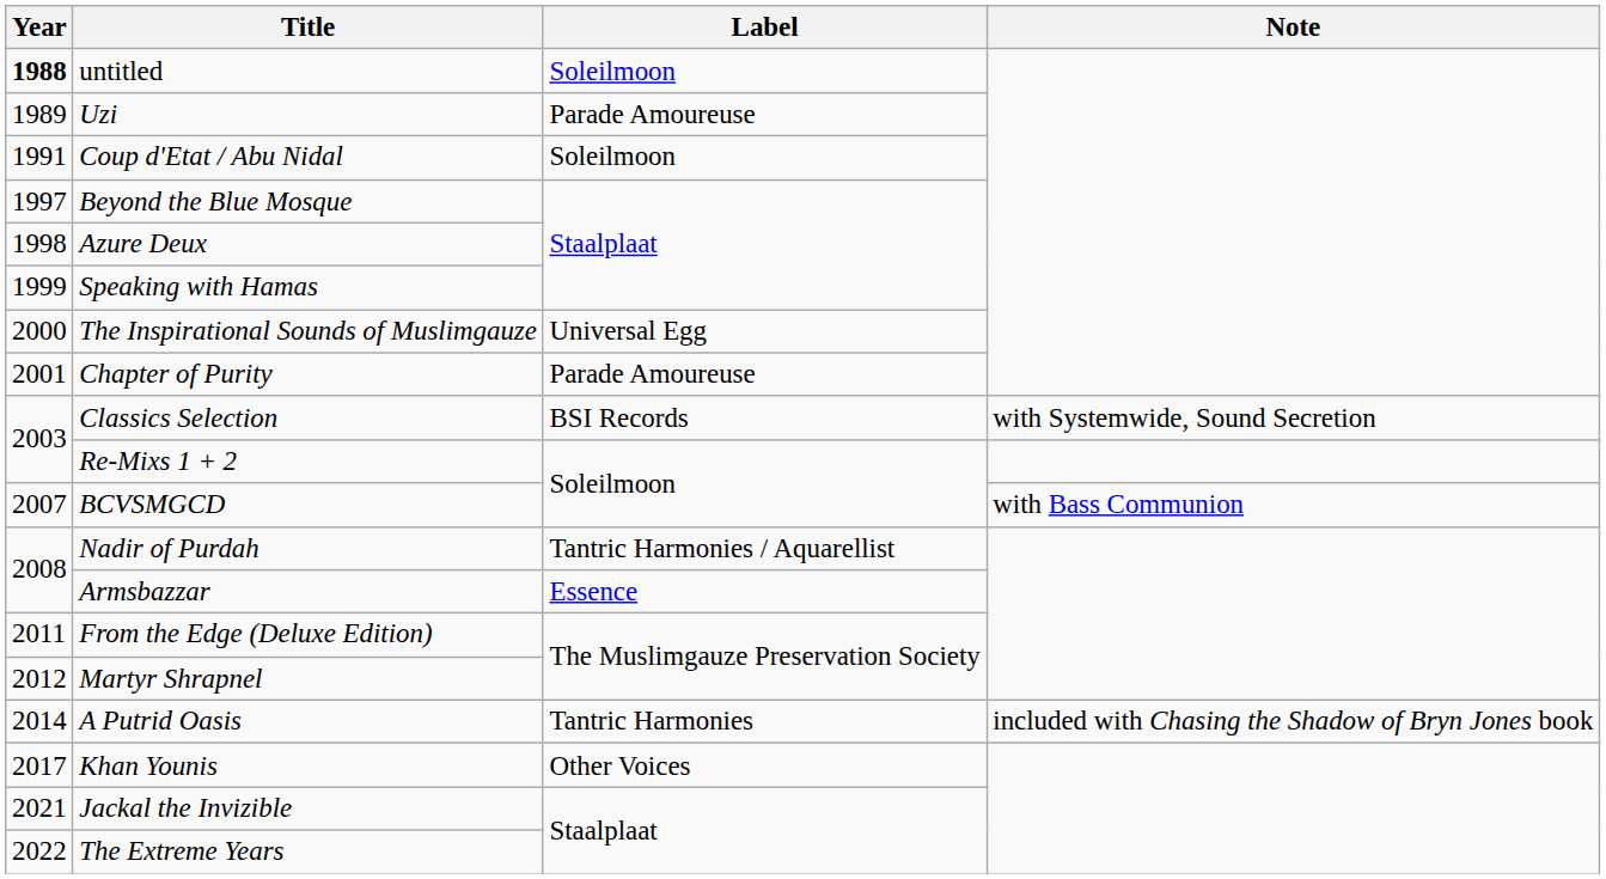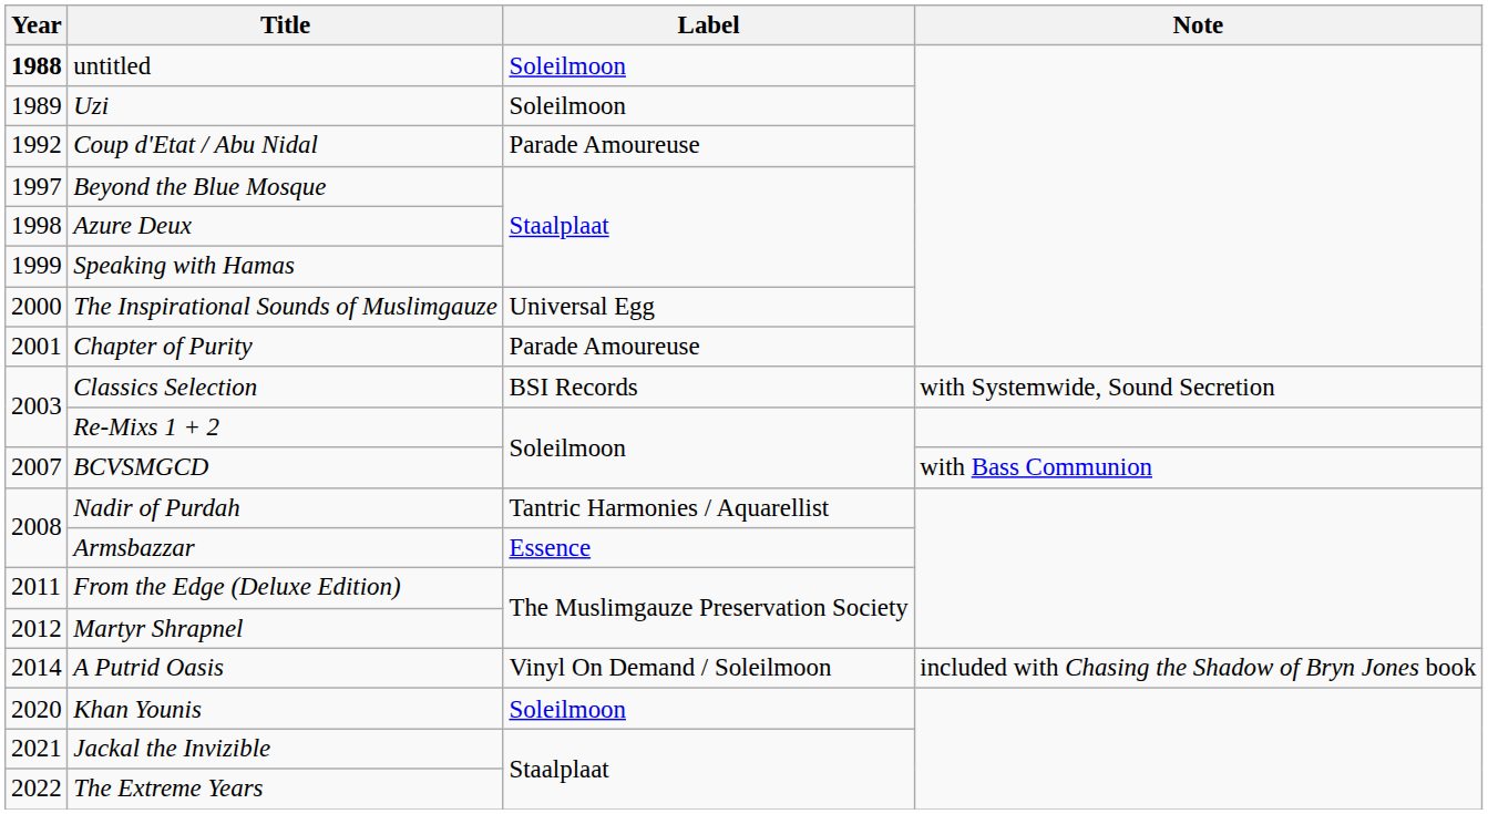 <table class="wikitable">
 <tr>
 <th>Year</th>
 <th>Title</th>
 <th>Label</th>
 <th>Note</th>
 </tr>
 <tr>
 <td><strong>1988</strong></td>
 <td>untitled</td>
 <td><a href='#'>Soleilmoon</a></td>
 <td rowspan=8></td>
 </tr>
 <tr>
 <td>1989</td>
 <td><em>Uzi</em></td>
-<td>Parade Amoureuse</td>
+<td>Soleilmoon</td>
 </tr>
 <tr>
-<td>1991</td>
+<td>1992</td>
 <td><em>Coup d'Etat / Abu Nidal</em></td>
-<td>Soleilmoon</td>
+<td>Parade Amoureuse</td>
 </tr>
 <tr>
 <td>1997</td>
 <td><em>Beyond the Blue Mosque</em></td>
 <td rowspan=3><a href='#'>Staalplaat</a></td>
 </tr>
 <tr>
 <td>1998</td>
 <td><em>Azure Deux</em></td>
 </tr>
 <tr>
 <td>1999</td>
 <td><em>Speaking with Hamas</em></td>
 </tr>
 <tr>
 <td>2000</td>
 <td><em>The Inspirational Sounds of Muslimgauze</em></td>
 <td>Universal Egg</td>
 </tr>
 <tr>
 <td>2001</td>
 <td><em>Chapter of Purity</em></td>
 <td>Parade Amoureuse</td>
 </tr>
 <tr>
 <td rowspan=2>2003</td>
 <td><em>Classics Selection</em></td>
 <td>BSI Records</td>
 <td>with Systemwide, Sound Secretion</td>
 </tr>
 <tr>
 <td><em>Re-Mixs 1 + 2</em></td>
 <td rowspan=2>Soleilmoon</td>
 <td></td>
 </tr>
 <tr>
 <td>2007</td>
 <td><em>BCVSMGCD</em></td>
 <td>with <a href='#'>Bass Communion</a></td>
 </tr>
 <tr>
 <td rowspan=2>2008</td>
 <td><em>Nadir of Purdah</em></td>
 <td>Tantric Harmonies / Aquarellist</td>
 <td rowspan=4></td>
 </tr>
 <tr>
 <td><em>Armsbazzar</em></td>
 <td><a href='#'>Essence</a></td>
 </tr>
 <tr>
 <td>2011</td>
 <td><em>From the Edge (Deluxe Edition)</em></td>
 <td rowspan=2>The Muslimgauze Preservation Society</td>
 </tr>
 <tr>
 <td>2012</td>
 <td><em>Martyr Shrapnel</em></td>
 </tr>
 <tr>
 <td>2014</td>
 <td><em>A Putrid Oasis</em></td>
-<td>Tantric Harmonies</td>
+<td>Vinyl On Demand / Soleilmoon</td>
 <td>included with <em>Chasing the Shadow of Bryn Jones</em> book</td>
 </tr>
 <tr>
-<td>2017</td>
+<td>2020</td>
 <td><em>Khan Younis</em></td>
-<td>Other Voices</td>
+<td><a href='#'>Soleilmoon</a></td>
 <td rowspan=3></td>
 </tr>
 <tr>
 <td>2021</td>
 <td><em>Jackal the Invizible</em></td>
 <td rowspan=2>Staalplaat</td>
 </tr>
 <tr>
 <td>2022</td>
 <td><em>The Extreme Years</em></td>
 </tr>
 </table>
